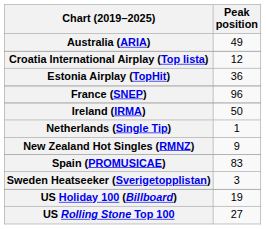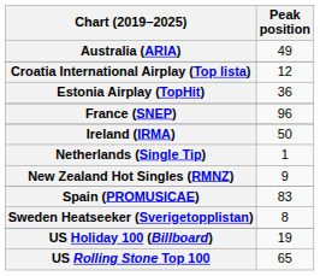 <table class="wikitable sortable plainrowheaders" style="text-align:center">
 <tr>
 <th scope="col">Chart (2019–2025)</th>
 <th scope="col">Peak<br>position</th>
 </tr>
 <tr>
 <th scope="row">Australia (<a href='#'>ARIA</a>)</th>
 <td>49</td>
 </tr>
 <tr>
 </tr>
 <tr>
 </tr>
 <tr>
 </tr>
 <tr>
 </tr>
 <tr>
 </tr>
 <tr>
 </tr>
 <tr>
 <th scope="row">Croatia International Airplay (<a href='#'>Top lista</a>)</th>
 <td>12</td>
 </tr>
 <tr>
 <th scope="row">Estonia Airplay (<a href='#'>TopHit</a>)</th>
 <td>36</td>
 </tr>
 <tr>
 </tr>
 <tr>
 <th scope="row">France (<a href='#'>SNEP</a>)</th>
 <td>96</td>
 </tr>
 <tr>
 </tr>
 <tr>
 </tr>
 <tr>
 </tr>
 <tr>
 <th scope="row">Ireland (<a href='#'>IRMA</a>)</th>
 <td>50</td>
 </tr>
 <tr>
 <th scope="row">Netherlands (<a href='#'>Single Tip</a>)</th>
 <td>1</td>
 </tr>
 <tr>
 <th scope="row">New Zealand Hot Singles (<a href='#'>RMNZ</a>)</th>
 <td>9</td>
 </tr>
 <tr>
 </tr>
 <tr>
 <th scope="row">Spain (<a href='#'>PROMUSICAE</a>)</th>
 <td>83</td>
 </tr>
 <tr>
 <th scope="row">Sweden Heatseeker (<a href='#'>Sverigetopplistan</a>)</th>
-<td>3</td>
+<td>8</td>
 </tr>
 <tr>
 </tr>
 <tr>
 </tr>
 <tr>
 </tr>
 <tr>
 </tr>
 <tr>
 </tr>
 <tr>
 <th scope="row">US <a href='#'>Holiday 100</a> (<em><a href='#'>Billboard</a></em>)</th>
 <td>19</td>
 </tr>
 <tr>
 <th scope="row">US <a href='#'><em>Rolling Stone</em> Top 100</a></th>
-<td>27</td>
+<td>65</td>
 </tr>
 </table>
